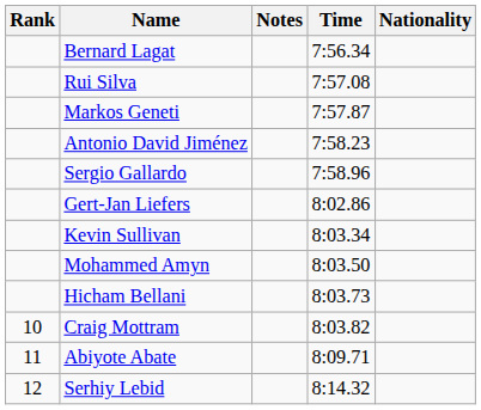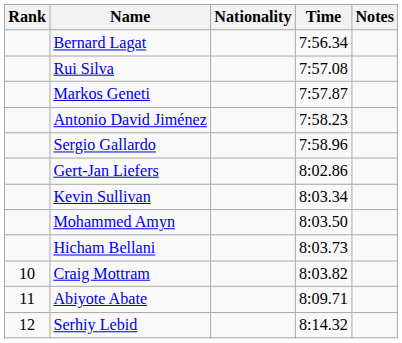 <table class="wikitable sortable" style="text-align:center">
 <tr>
 <th>Rank</th>
 <th>Name</th>
+<th>Nationality</th>
+<th>Time</th>
 <th>Notes</th>
-<th>Time</th>
-<th>Nationality</th>
 </tr>
 <tr>
 <td></td>
 <td align="left"><a href='#'>Bernard Lagat</a></td>
+<td align=left></td>
+<td>7:56.34</td>
 <td></td>
-<td>7:56.34</td>
-<td align=left></td>
 </tr>
 <tr>
 <td></td>
 <td align="left"><a href='#'>Rui Silva</a></td>
+<td align=left></td>
+<td>7:57.08</td>
 <td></td>
-<td>7:57.08</td>
-<td align=left></td>
 </tr>
 <tr>
 <td></td>
 <td align="left"><a href='#'>Markos Geneti</a></td>
+<td align=left></td>
+<td>7:57.87</td>
 <td></td>
-<td>7:57.87</td>
-<td align=left></td>
 </tr>
 <tr>
 <td></td>
 <td align="left"><a href='#'>Antonio David Jiménez</a></td>
+<td align=left></td>
+<td>7:58.23</td>
 <td></td>
-<td>7:58.23</td>
-<td align=left></td>
 </tr>
 <tr>
 <td></td>
 <td align="left"><a href='#'>Sergio Gallardo</a></td>
+<td align=left></td>
+<td>7:58.96</td>
 <td></td>
-<td>7:58.96</td>
-<td align=left></td>
 </tr>
 <tr>
 <td></td>
 <td align="left"><a href='#'>Gert-Jan Liefers</a></td>
+<td align=left></td>
+<td>8:02.86</td>
 <td></td>
-<td>8:02.86</td>
-<td align=left></td>
 </tr>
 <tr>
 <td></td>
 <td align="left"><a href='#'>Kevin Sullivan</a></td>
+<td align=left></td>
+<td>8:03.34</td>
 <td></td>
-<td>8:03.34</td>
-<td align=left></td>
 </tr>
 <tr>
 <td></td>
 <td align="left"><a href='#'>Mohammed Amyn</a></td>
+<td align=left></td>
+<td>8:03.50</td>
 <td></td>
-<td>8:03.50</td>
-<td align=left></td>
 </tr>
 <tr>
 <td></td>
 <td align="left"><a href='#'>Hicham Bellani</a></td>
+<td align=left></td>
+<td>8:03.73</td>
 <td></td>
-<td>8:03.73</td>
-<td align=left></td>
 </tr>
 <tr>
 <td>10</td>
 <td align="left"><a href='#'>Craig Mottram</a></td>
+<td align=left></td>
+<td>8:03.82</td>
 <td></td>
-<td>8:03.82</td>
-<td align=left></td>
 </tr>
 <tr>
 <td>11</td>
 <td align="left"><a href='#'>Abiyote Abate</a></td>
+<td align=left></td>
+<td>8:09.71</td>
 <td></td>
-<td>8:09.71</td>
-<td align=left></td>
 </tr>
 <tr>
 <td>12</td>
 <td align="left"><a href='#'>Serhiy Lebid</a></td>
+<td align=left></td>
+<td>8:14.32</td>
 <td></td>
-<td>8:14.32</td>
-<td align=left></td>
 </tr>
 </table>
